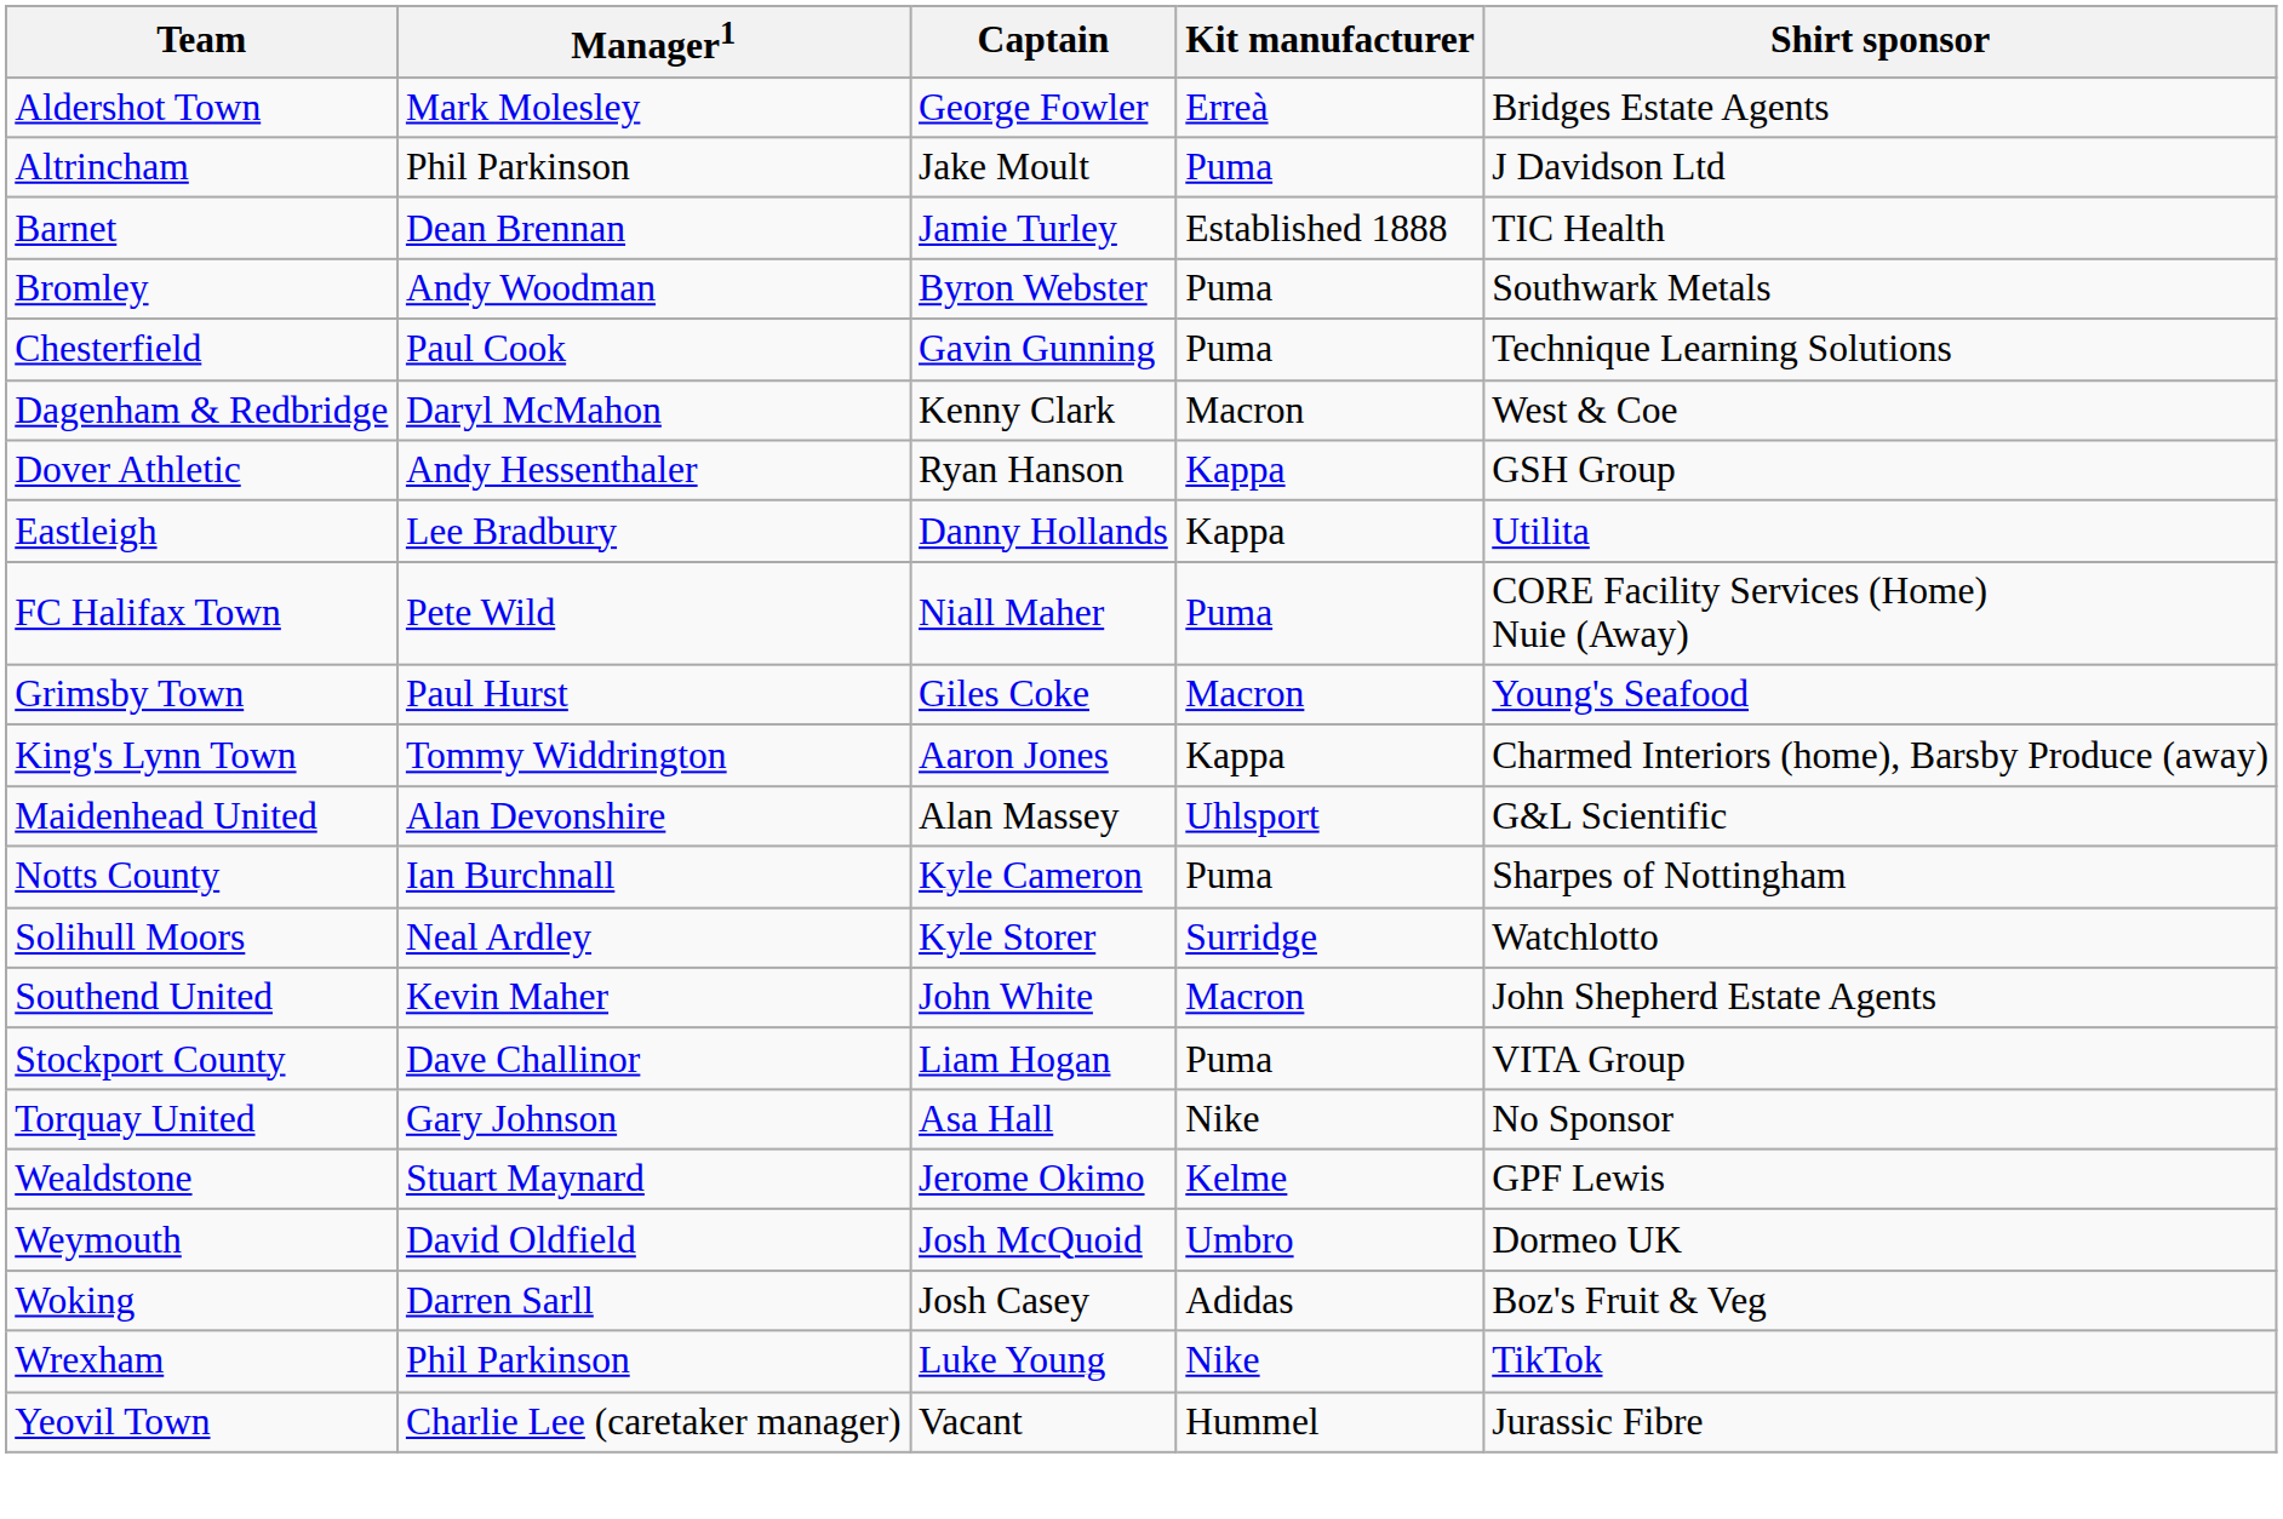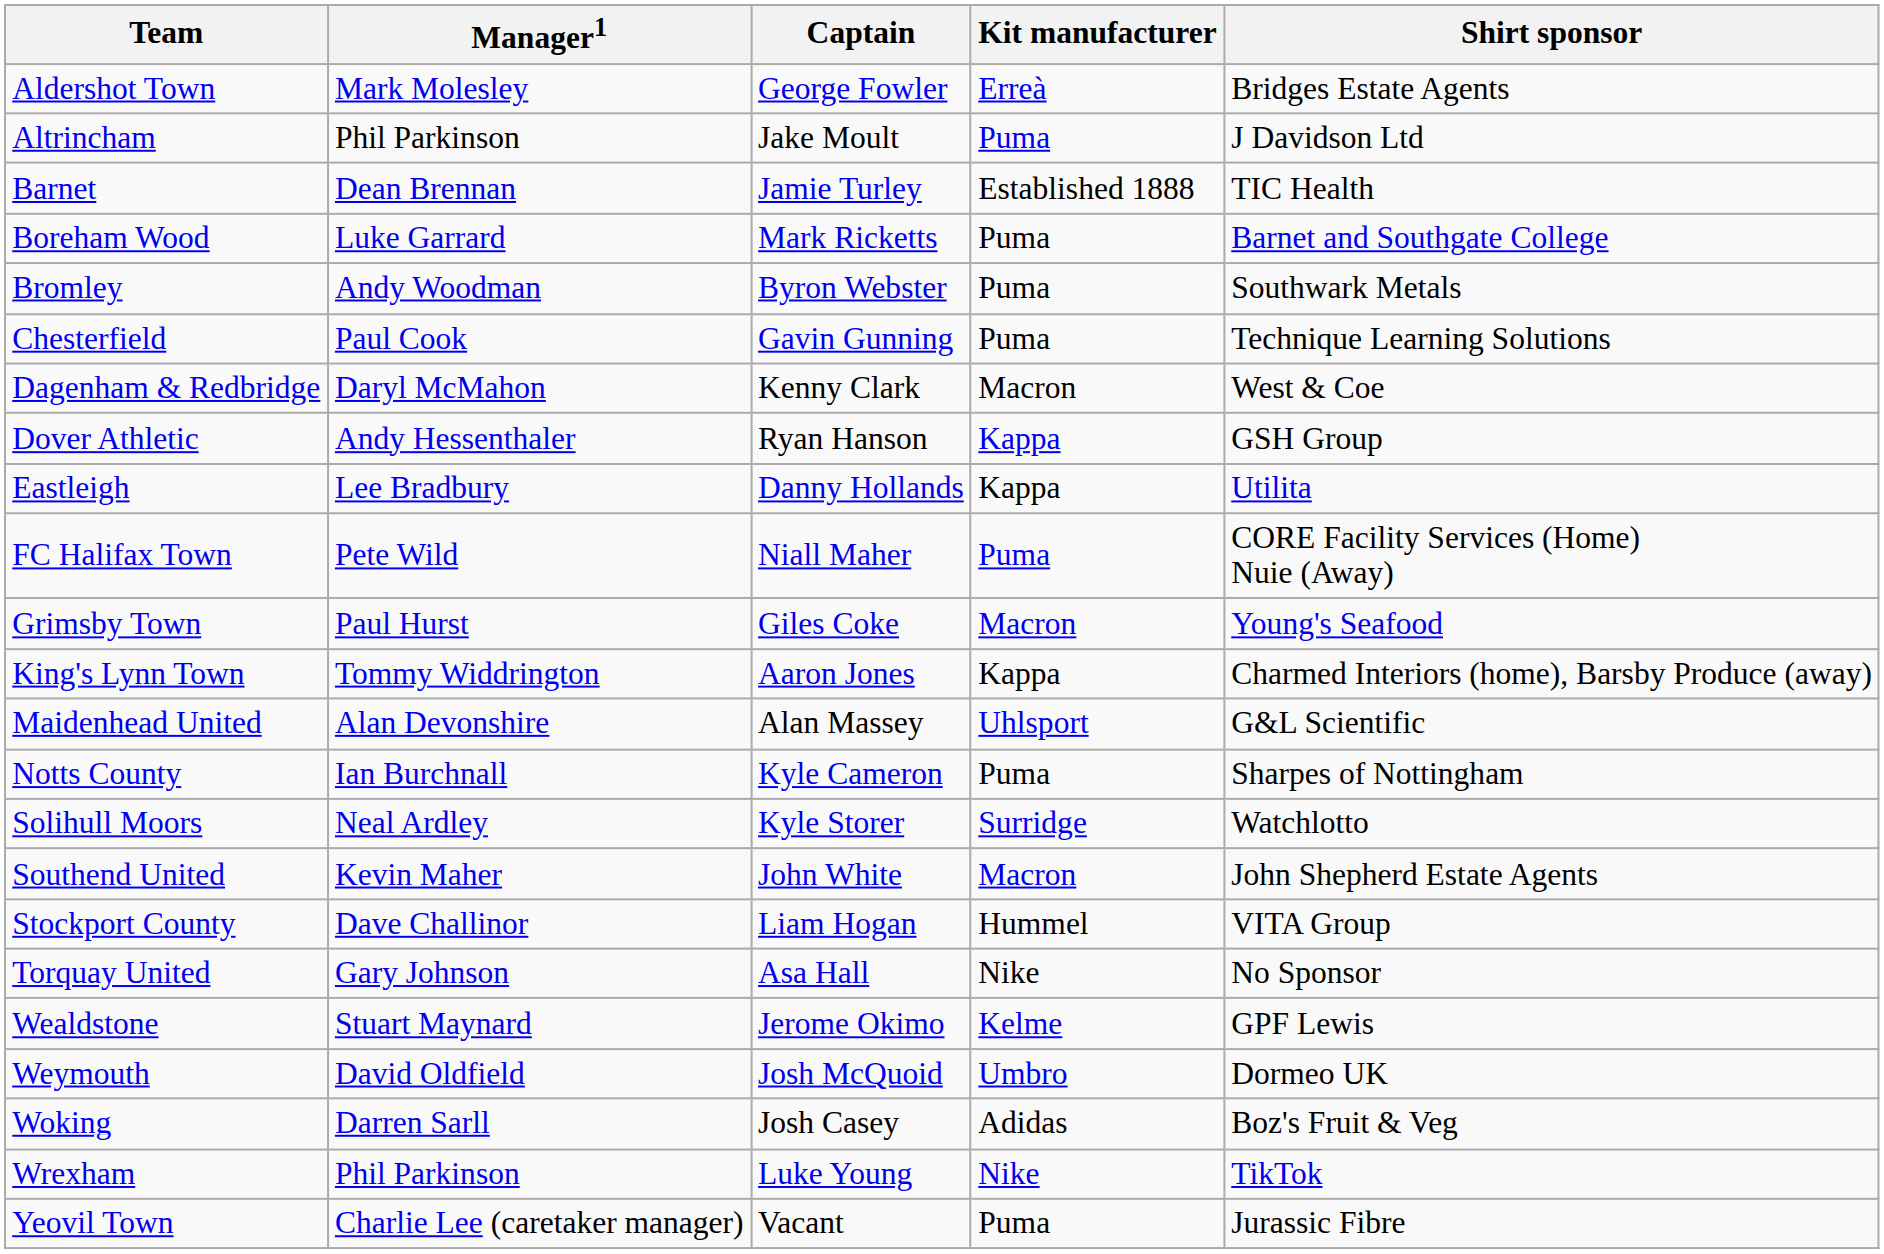 <table class="wikitable sortable" style="text-align: left;">
 <tr>
 <th>Team</th>
 <th>Manager<sup>1</sup></th>
 <th>Captain</th>
 <th>Kit manufacturer</th>
 <th>Shirt sponsor</th>
 </tr>
 <tr>
 <td><a href='#'>Aldershot Town</a></td>
 <td><a href='#'>Mark Molesley</a></td>
 <td><a href='#'>George Fowler</a></td>
 <td><a href='#'>Erreà</a></td>
 <td>Bridges Estate Agents</td>
 </tr>
 <tr>
 <td><a href='#'>Altrincham</a></td>
 <td>Phil Parkinson</td>
 <td>Jake Moult</td>
 <td><a href='#'>Puma</a></td>
 <td>J Davidson Ltd</td>
 </tr>
 <tr>
 <td><a href='#'>Barnet</a></td>
 <td><a href='#'>Dean Brennan</a></td>
 <td><a href='#'>Jamie Turley</a></td>
 <td>Established 1888</td>
 <td>TIC Health</td>
+</tr>
+<tr>
+<td><a href='#'>Boreham Wood</a></td>
+<td><a href='#'>Luke Garrard</a></td>
+<td><a href='#'>Mark Ricketts</a></td>
+<td>Puma</td>
+<td><a href='#'>Barnet and Southgate College</a></td>
 </tr>
 <tr>
 <td><a href='#'>Bromley</a></td>
 <td><a href='#'>Andy Woodman</a></td>
 <td><a href='#'>Byron Webster</a></td>
 <td>Puma</td>
 <td>Southwark Metals</td>
 </tr>
 <tr>
 <td><a href='#'>Chesterfield</a></td>
 <td><a href='#'>Paul Cook</a></td>
 <td><a href='#'>Gavin Gunning</a></td>
 <td>Puma</td>
 <td>Technique Learning Solutions</td>
 </tr>
 <tr>
 <td><a href='#'>Dagenham & Redbridge</a></td>
 <td><a href='#'>Daryl McMahon</a></td>
 <td>Kenny Clark</td>
 <td>Macron</td>
 <td>West & Coe</td>
 </tr>
 <tr>
 <td><a href='#'>Dover Athletic</a></td>
 <td><a href='#'>Andy Hessenthaler</a></td>
 <td>Ryan Hanson</td>
 <td><a href='#'>Kappa</a></td>
 <td>GSH Group</td>
 </tr>
 <tr>
 <td><a href='#'>Eastleigh</a></td>
 <td><a href='#'>Lee Bradbury</a></td>
 <td><a href='#'>Danny Hollands</a></td>
 <td>Kappa</td>
 <td><a href='#'>Utilita</a></td>
 </tr>
 <tr>
 <td><a href='#'>FC Halifax Town</a></td>
 <td><a href='#'>Pete Wild</a></td>
 <td><a href='#'>Niall Maher</a></td>
 <td><a href='#'>Puma</a></td>
 <td>CORE Facility Services (Home)<br> Nuie (Away)</td>
 </tr>
 <tr>
 <td><a href='#'>Grimsby Town</a></td>
 <td><a href='#'>Paul Hurst</a></td>
 <td><a href='#'>Giles Coke</a></td>
 <td><a href='#'>Macron</a></td>
 <td><a href='#'>Young's Seafood</a></td>
 </tr>
 <tr>
 <td><a href='#'>King's Lynn Town</a></td>
 <td><a href='#'>Tommy Widdrington</a></td>
 <td><a href='#'>Aaron Jones</a></td>
 <td>Kappa</td>
 <td>Charmed Interiors (home), Barsby Produce (away)</td>
 </tr>
 <tr>
 <td><a href='#'>Maidenhead United</a></td>
 <td><a href='#'>Alan Devonshire</a></td>
 <td>Alan Massey</td>
 <td><a href='#'>Uhlsport</a></td>
 <td>G&L Scientific</td>
 </tr>
 <tr>
 <td><a href='#'>Notts County</a></td>
 <td><a href='#'>Ian Burchnall</a></td>
 <td><a href='#'>Kyle Cameron</a></td>
 <td>Puma</td>
 <td>Sharpes of Nottingham</td>
 </tr>
 <tr>
 <td><a href='#'>Solihull Moors</a></td>
 <td><a href='#'>Neal Ardley</a></td>
 <td><a href='#'>Kyle Storer</a></td>
 <td><a href='#'>Surridge</a></td>
 <td>Watchlotto</td>
 </tr>
 <tr>
 <td><a href='#'>Southend United</a></td>
 <td><a href='#'>Kevin Maher</a></td>
 <td><a href='#'>John White</a></td>
 <td><a href='#'>Macron</a></td>
 <td>John Shepherd Estate Agents</td>
 </tr>
 <tr>
 <td><a href='#'>Stockport County</a></td>
 <td><a href='#'>Dave Challinor</a></td>
 <td><a href='#'>Liam Hogan</a></td>
-<td>Puma</td>
+<td>Hummel</td>
 <td>VITA Group</td>
 </tr>
 <tr>
 <td><a href='#'>Torquay United</a></td>
 <td><a href='#'>Gary Johnson</a></td>
 <td><a href='#'>Asa Hall</a></td>
 <td>Nike</td>
 <td>No Sponsor</td>
 </tr>
 <tr>
 <td><a href='#'>Wealdstone</a></td>
 <td><a href='#'>Stuart Maynard</a></td>
 <td><a href='#'>Jerome Okimo</a></td>
 <td><a href='#'>Kelme</a></td>
 <td>GPF Lewis</td>
 </tr>
 <tr>
 <td><a href='#'>Weymouth</a></td>
 <td><a href='#'>David Oldfield</a></td>
 <td><a href='#'>Josh McQuoid</a></td>
 <td><a href='#'>Umbro</a></td>
 <td>Dormeo UK</td>
 </tr>
 <tr>
 <td><a href='#'>Woking</a></td>
 <td><a href='#'>Darren Sarll</a></td>
 <td>Josh Casey</td>
 <td>Adidas</td>
 <td>Boz's Fruit & Veg</td>
 </tr>
 <tr>
 <td><a href='#'>Wrexham</a></td>
 <td><a href='#'>Phil Parkinson</a></td>
 <td><a href='#'>Luke Young</a></td>
 <td><a href='#'>Nike</a></td>
 <td><a href='#'>TikTok</a></td>
 </tr>
 <tr>
 <td><a href='#'>Yeovil Town</a></td>
 <td><a href='#'>Charlie Lee</a> (caretaker manager)</td>
 <td>Vacant</td>
-<td>Hummel</td>
+<td>Puma</td>
 <td>Jurassic Fibre</td>
 </tr>
 </table>
